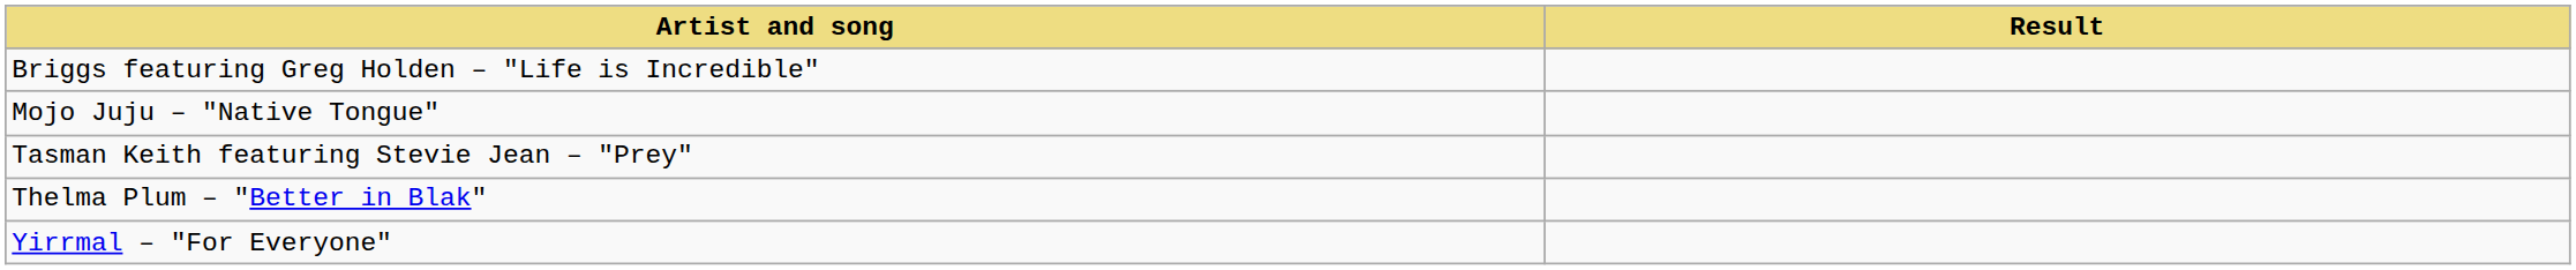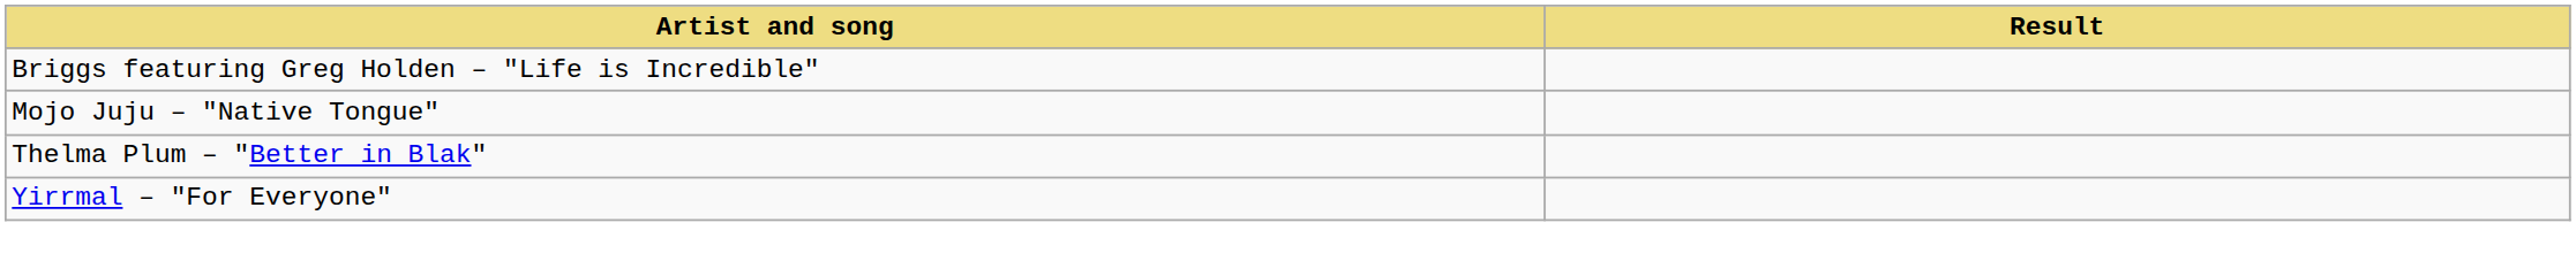 <table class="wikitable" width=100%>
 <tr>
 <th style="width:15%;background:#EEDD82;">Artist and song</th>
 <th style="width:10%;background:#EEDD82;">Result</th>
 </tr>
 <tr>
 <td>Briggs featuring Greg Holden – "Life is Incredible"</td>
 <td></td>
 </tr>
 <tr>
 <td>Mojo Juju – "Native Tongue"</td>
 <td></td>
 </tr>
 <tr>
-<td>Tasman Keith featuring Stevie Jean – "Prey"</td>
-<td></td>
-</tr>
-<tr>
 <td>Thelma Plum – "<a href='#'>Better in Blak</a>"</td>
 <td></td>
 </tr>
 <tr>
 <td><a href='#'>Yirrmal</a> – "For Everyone"</td>
 <td></td>
 </tr>
 </table>
